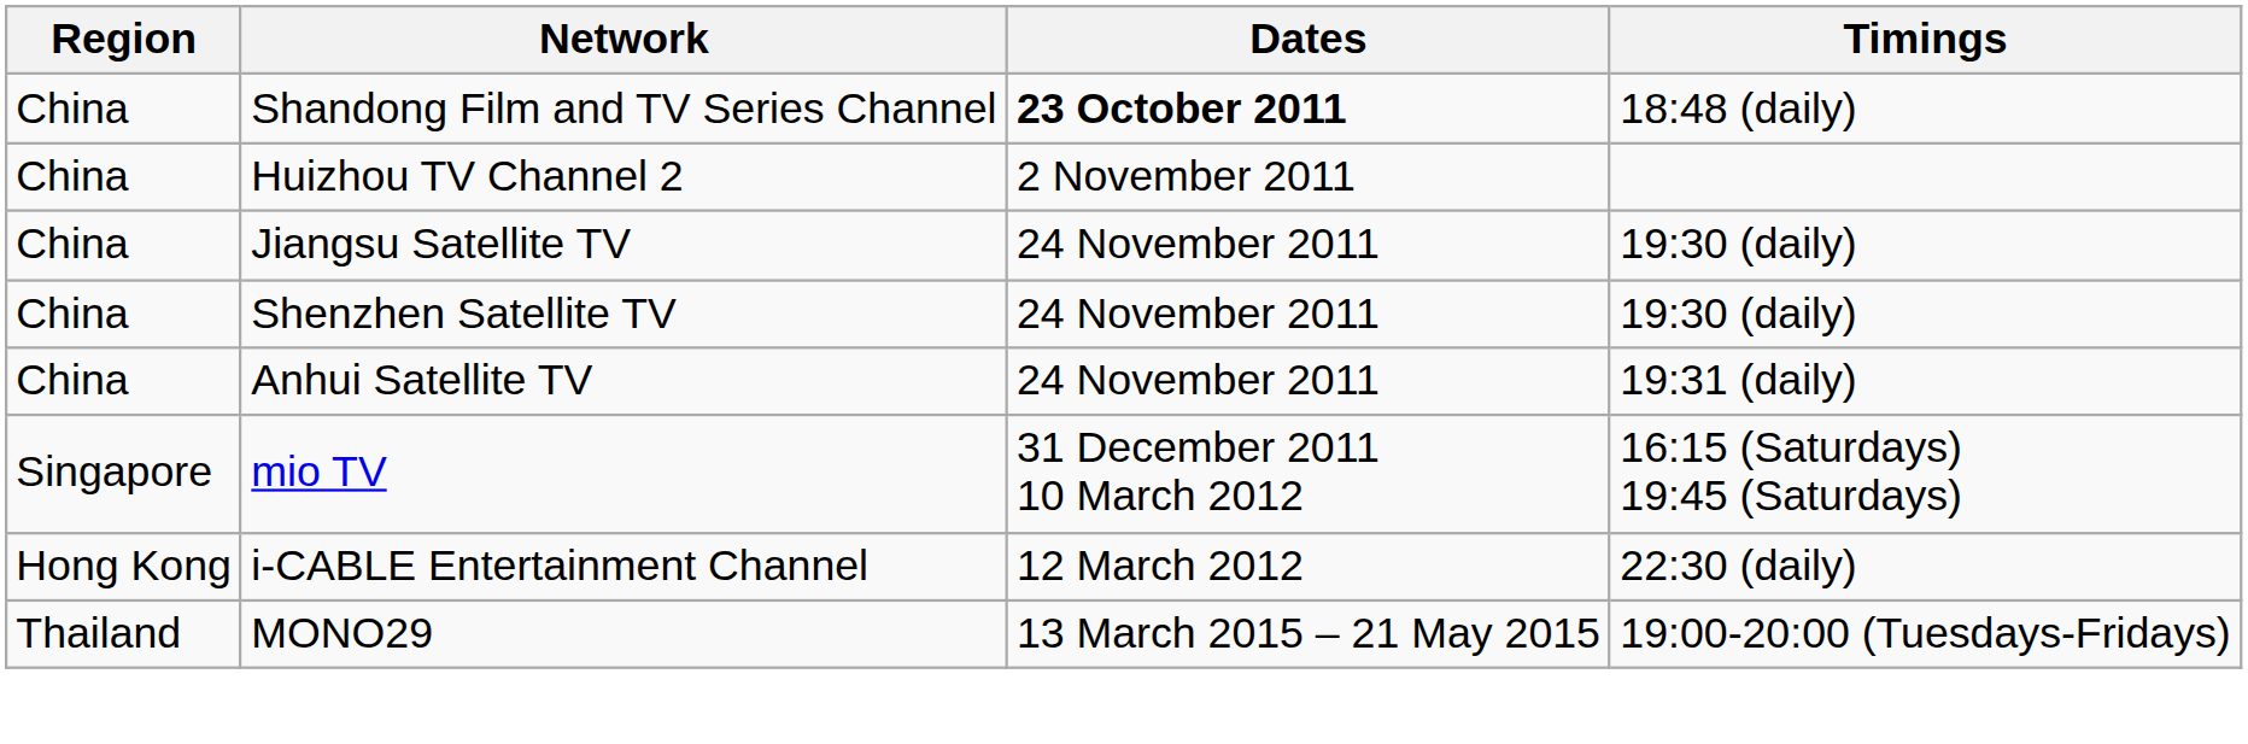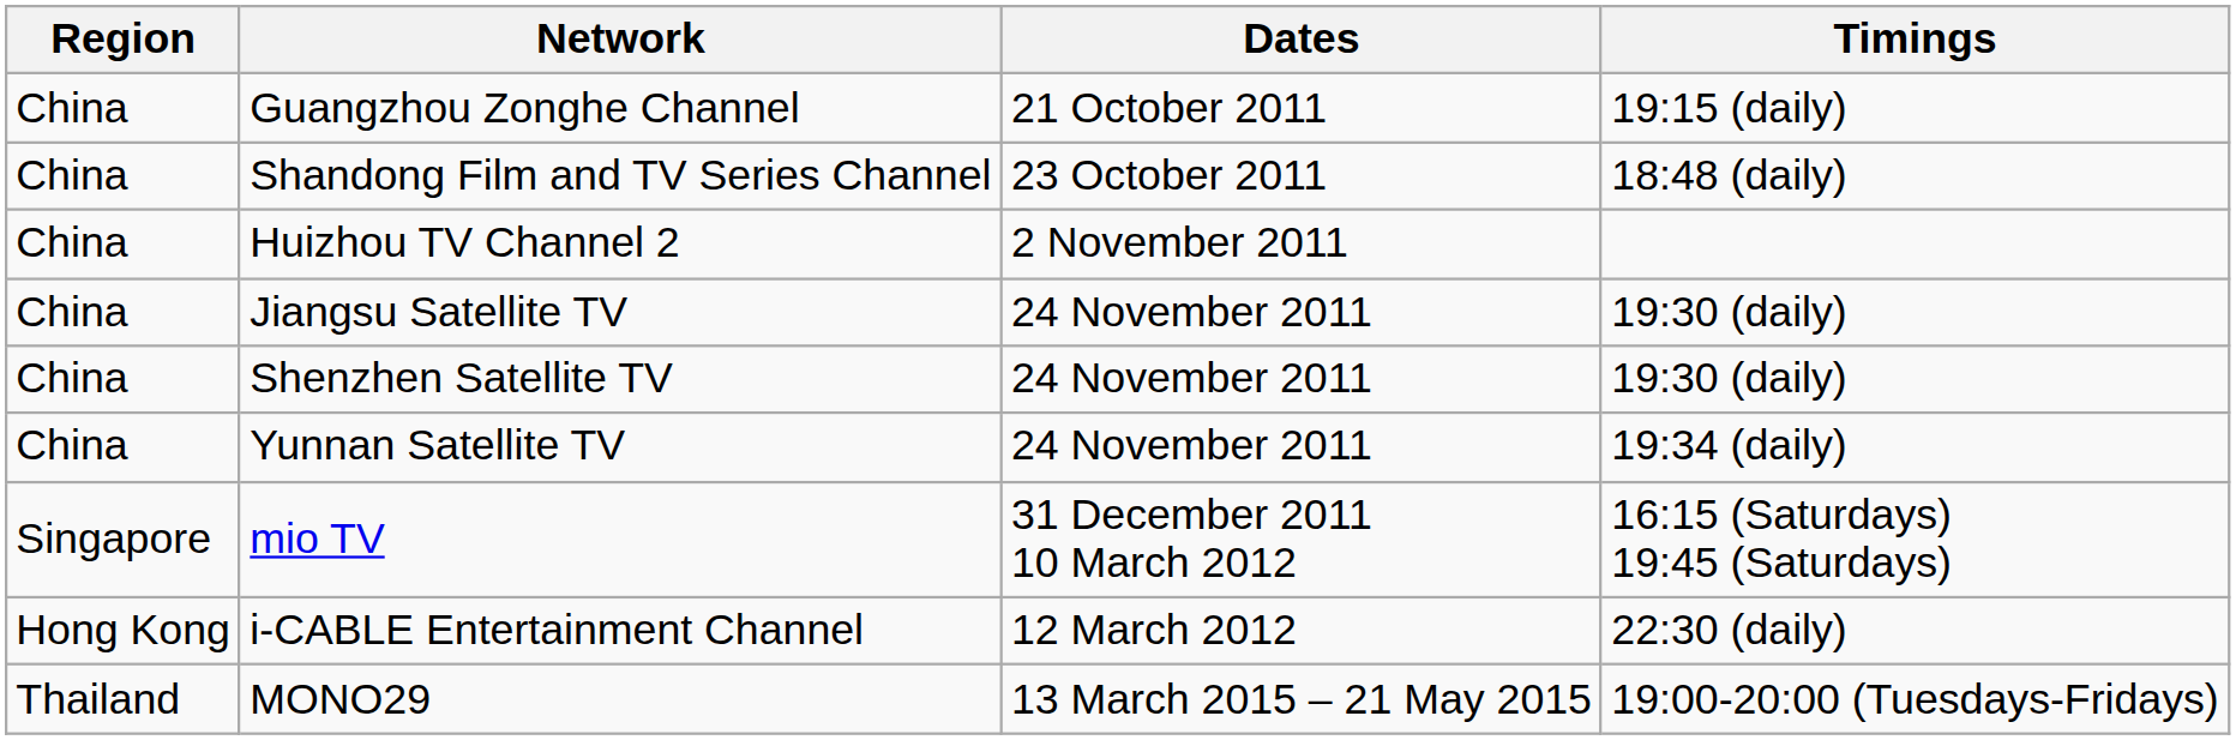 <table class="wikitable sortable">
 <tr>
 <th>Region</th>
 <th>Network</th>
 <th class="unsortable">Dates</th>
 <th class="unsortable">Timings</th>
 </tr>
 <tr>
 <td>China</td>
+<td>Guangzhou Zonghe Channel</td>
+<td>21 October 2011</td>
+<td>19:15 (daily)</td>
+</tr>
+<tr>
+<td>China</td>
 <td>Shandong Film and TV Series Channel</td>
-<td><strong>23 October 2011</strong></td>
+<td>23 October 2011</td>
 <td>18:48 (daily)</td>
 </tr>
 <tr>
 <td>China</td>
 <td>Huizhou TV Channel 2</td>
 <td>2 November 2011</td>
 <td></td>
 </tr>
 <tr>
 <td>China</td>
 <td>Jiangsu Satellite TV</td>
 <td>24 November 2011</td>
 <td>19:30 (daily)</td>
 </tr>
 <tr>
 <td>China</td>
 <td>Shenzhen Satellite TV</td>
 <td>24 November 2011</td>
 <td>19:30 (daily)</td>
 </tr>
 <tr>
 <td>China</td>
-<td>Anhui Satellite TV</td>
+<td>Yunnan Satellite TV</td>
 <td>24 November 2011</td>
-<td>19:31 (daily)</td>
+<td>19:34 (daily)</td>
 </tr>
 <tr>
 <td>Singapore</td>
 <td><a href='#'>mio TV</a></td>
 <td>31 December 2011<br>10 March 2012</td>
 <td>16:15 (Saturdays)<br>19:45 (Saturdays)</td>
 </tr>
 <tr>
 <td>Hong Kong</td>
 <td>i-CABLE Entertainment Channel</td>
 <td>12 March 2012</td>
 <td>22:30 (daily)</td>
 </tr>
 <tr>
 <td>Thailand</td>
 <td>MONO29</td>
 <td>13 March 2015 – 21 May 2015</td>
 <td>19:00-20:00 (Tuesdays-Fridays)</td>
 </tr>
 </table>
